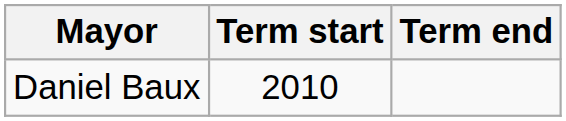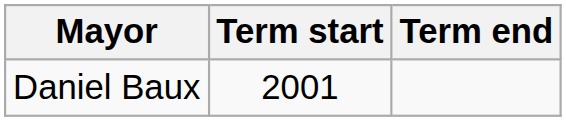 <table class="wikitable">
 <tr>
 <th>Mayor</th>
 <th>Term start</th>
 <th>Term end</th>
 </tr>
 <tr>
 <td>Daniel Baux</td>
-<td align=center>2010</td>
+<td align=center>2001</td>
 <td></td>
 </tr>
 </table>
